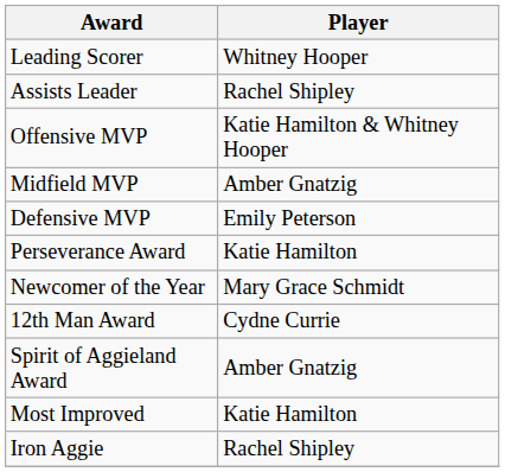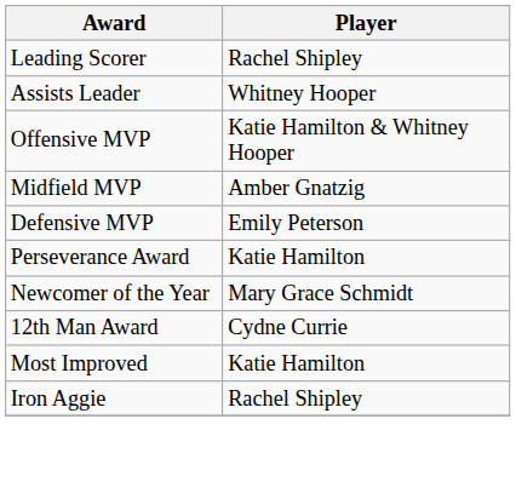 <table class="wikitable">
 <tr>
 <th scope="col" width="150">Award</th>
 <th scope="col" width="200">Player</th>
 </tr>
 <tr>
 <td>Leading Scorer</td>
-<td>Whitney Hooper</td>
+<td>Rachel Shipley</td>
 </tr>
 <tr>
 <td>Assists Leader</td>
-<td>Rachel Shipley</td>
+<td>Whitney Hooper</td>
 </tr>
 <tr>
 <td>Offensive MVP</td>
 <td>Katie Hamilton & Whitney Hooper</td>
 </tr>
 <tr>
 <td>Midfield MVP</td>
 <td>Amber Gnatzig</td>
 </tr>
 <tr>
 <td>Defensive MVP</td>
 <td>Emily Peterson</td>
 </tr>
 <tr>
 <td>Perseverance Award</td>
 <td>Katie Hamilton</td>
 </tr>
 <tr>
 <td>Newcomer of the Year</td>
 <td>Mary Grace Schmidt</td>
 </tr>
 <tr>
 <td>12th Man Award</td>
 <td>Cydne Currie</td>
 </tr>
 <tr>
-<td>Spirit of Aggieland Award</td>
-<td>Amber Gnatzig</td>
-</tr>
-<tr>
 <td>Most Improved</td>
 <td>Katie Hamilton</td>
 </tr>
 <tr>
 <td>Iron Aggie</td>
 <td>Rachel Shipley</td>
 </tr>
 <tr>
 </tr>
 </table>
